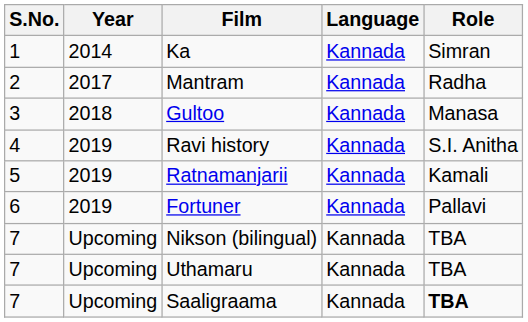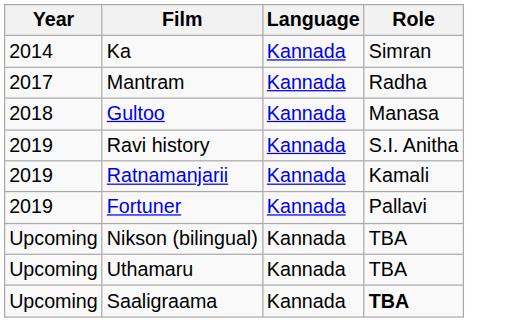 <table class="wikitable">
 <tr>
-<th>S.No.</th>
 <th>Year</th>
 <th>Film</th>
 <th>Language</th>
 <th>Role</th>
 </tr>
 <tr>
-<td>1</td>
 <td>2014</td>
 <td>Ka</td>
 <td><a href='#'>Kannada</a></td>
 <td>Simran</td>
 </tr>
 <tr>
-<td>2</td>
 <td>2017</td>
 <td>Mantram</td>
 <td><a href='#'>Kannada</a></td>
 <td>Radha</td>
 </tr>
 <tr>
-<td>3</td>
 <td>2018</td>
 <td><a href='#'>Gultoo</a></td>
 <td><a href='#'>Kannada</a></td>
 <td>Manasa</td>
 </tr>
 <tr>
-<td>4</td>
 <td>2019</td>
 <td>Ravi history</td>
 <td><a href='#'>Kannada</a></td>
 <td>S.I. Anitha</td>
 </tr>
 <tr>
-<td>5</td>
 <td>2019</td>
 <td><a href='#'>Ratnamanjarii</a></td>
 <td><a href='#'>Kannada</a></td>
 <td>Kamali</td>
 </tr>
 <tr>
-<td>6</td>
 <td>2019</td>
 <td><a href='#'>Fortuner</a></td>
 <td><a href='#'>Kannada</a></td>
 <td>Pallavi</td>
 </tr>
 <tr>
-<td>7</td>
 <td>Upcoming</td>
 <td>Nikson (bilingual) </td>
 <td>Kannada</td>
 <td>TBA</td>
 </tr>
 <tr>
-<td>7</td>
 <td>Upcoming</td>
 <td>Uthamaru </td>
 <td>Kannada</td>
 <td>TBA</td>
 </tr>
 <tr>
-<td>7</td>
 <td>Upcoming</td>
 <td>Saaligraama </td>
 <td>Kannada</td>
 <td><strong>TBA</strong></td>
 </tr>
 </table>
